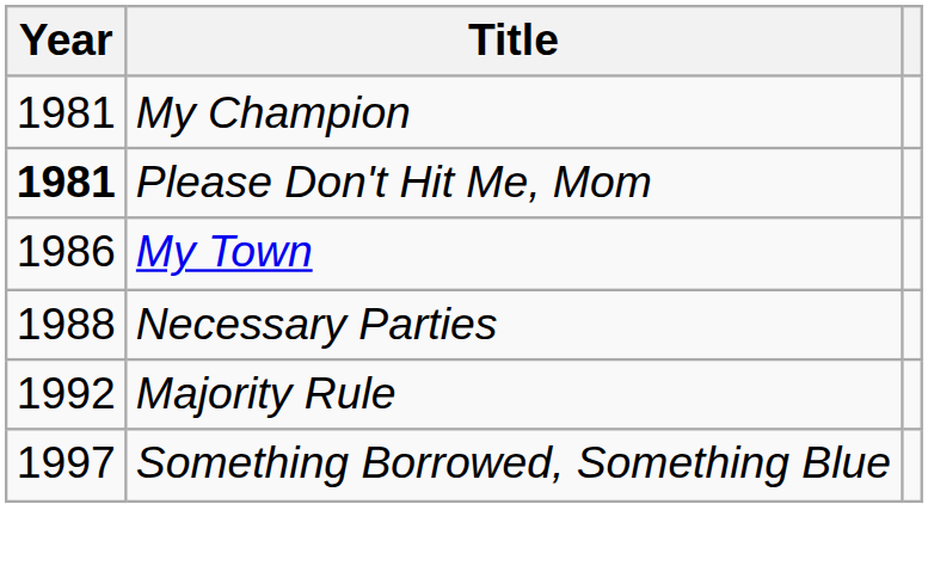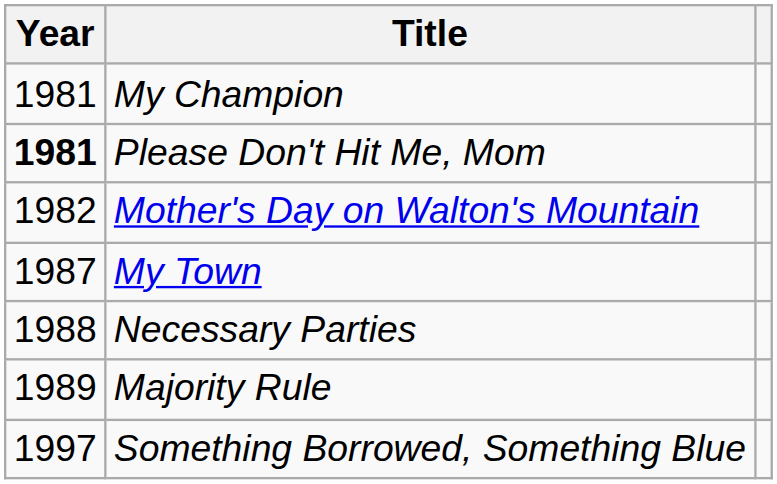 <table class="wikitable">
 <tr>
 <th>Year</th>
 <th>Title</th>
 <th class="unsortable"></th>
 </tr>
 <tr>
 <td>1981</td>
 <td><em>My Champion</em></td>
 <td></td>
 </tr>
 <tr>
 <td><strong>1981</strong></td>
 <td><em>Please Don't Hit Me, Mom</em></td>
 <td></td>
 </tr>
 <tr>
-<td>1986</td>
+<td>1982</td>
+<td><em><a href='#'>Mother's Day on Walton's Mountain</a></em></td>
+<td></td>
+</tr>
+<tr>
+<td>1987</td>
 <td><em><a href='#'>My Town</a></em></td>
 <td></td>
 </tr>
 <tr>
 <td>1988</td>
 <td><em>Necessary Parties</em></td>
 <td></td>
 </tr>
 <tr>
-<td>1992</td>
+<td>1989</td>
 <td><em>Majority Rule</em></td>
 <td></td>
 </tr>
 <tr>
 <td>1997</td>
 <td><em>Something Borrowed, Something Blue</em></td>
 <td></td>
 </tr>
 </table>
